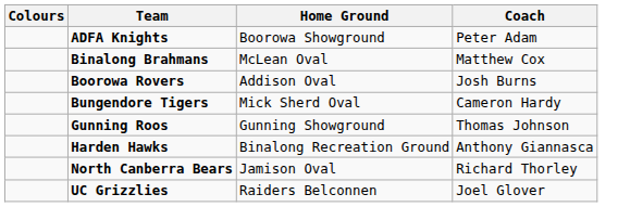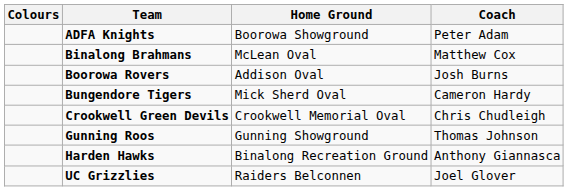 <table class="wikitable">
 <tr>
 <th>Colours</th>
 <th>Team</th>
 <th>Home Ground</th>
 <th>Coach</th>
 </tr>
 <tr>
 <td></td>
 <td><strong>ADFA Knights</strong></td>
 <td>Boorowa Showground</td>
 <td>Peter Adam</td>
 </tr>
 <tr>
 <td></td>
 <td><strong>Binalong Brahmans</strong></td>
 <td>McLean Oval</td>
 <td>Matthew Cox</td>
 </tr>
 <tr>
 <td></td>
 <td><strong>Boorowa Rovers</strong></td>
 <td>Addison Oval</td>
 <td>Josh Burns</td>
 </tr>
 <tr>
 <td></td>
 <td><strong>Bungendore Tigers</strong></td>
 <td>Mick Sherd Oval</td>
 <td>Cameron Hardy</td>
 </tr>
 <tr>
 <td></td>
+<td><strong>Crookwell Green Devils</strong></td>
+<td>Crookwell Memorial Oval</td>
+<td>Chris Chudleigh</td>
+</tr>
+<tr>
+<td></td>
 <td><strong>Gunning Roos</strong></td>
 <td>Gunning Showground</td>
 <td>Thomas Johnson</td>
 </tr>
 <tr>
 <td></td>
 <td><strong>Harden Hawks</strong></td>
 <td>Binalong Recreation Ground</td>
 <td>Anthony Giannasca</td>
 </tr>
 <tr>
 <td></td>
-<td><strong>North Canberra Bears</strong></td>
-<td>Jamison Oval</td>
-<td>Richard Thorley</td>
-</tr>
-<tr>
-<td></td>
 <td><strong>UC Grizzlies</strong></td>
 <td>Raiders Belconnen</td>
 <td>Joel Glover</td>
 </tr>
 </table>
